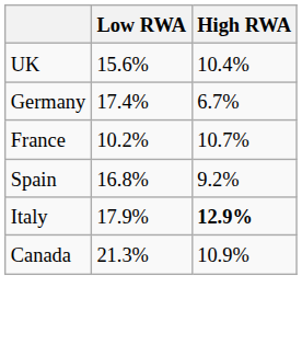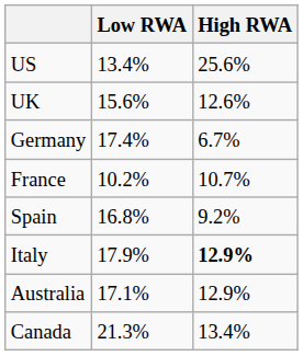 <table class="wikitable">
 <tr>
 <th></th>
 <th><small>Low RWA</small></th>
 <th><small>High RWA</small></th>
 </tr>
 <tr>
+<td><small>US</small></td>
+<td><small>13.4%</small></td>
+<td><small>25.6%</small></td>
+</tr>
+<tr>
 <td><small>UK</small></td>
 <td><small>15.6%</small></td>
-<td><small>10.4%</small></td>
+<td><small>12.6%</small></td>
 </tr>
 <tr>
 <td><small>Germany</small></td>
 <td><small>17.4%</small></td>
 <td><small>6.7%</small></td>
 </tr>
 <tr>
 <td><small>France</small></td>
 <td><small>10.2%</small></td>
 <td><small>10.7%</small></td>
 </tr>
 <tr>
 <td><small>Spain</small></td>
 <td><small>16.8%</small></td>
 <td><small>9.2%</small></td>
 </tr>
 <tr>
 <td><small>Italy</small></td>
 <td><small>17.9%</small></td>
 <td><strong><small>12.9%</small></strong></td>
 </tr>
 <tr>
+<td><small>Australia</small></td>
+<td><small>17.1%</small></td>
+<td><small>12.9%</small></td>
+</tr>
+<tr>
 <td><small>Canada</small></td>
 <td><small>21.3%</small></td>
-<td><small>10.9%</small></td>
+<td><small>13.4%</small></td>
 </tr>
 </table>
